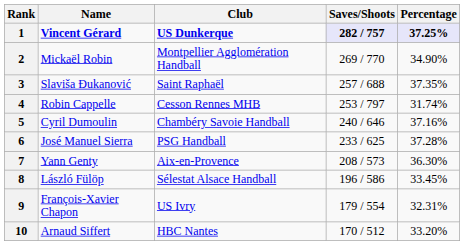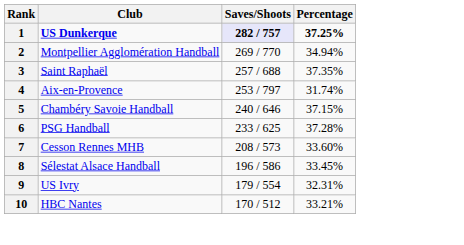 <table class="wikitable" style="text-align:center">
 <tr>
 <th>Rank</th>
-<th>Name</th>
 <th>Club</th>
 <th>Saves/Shoots</th>
 <th>Percentage</th>
 </tr>
 <tr>
 <th rowspan="1">1</th>
-<td align="left"> <strong><a href='#'>Vincent Gérard</a></strong></td>
 <td align="left"><strong><a href='#'>US Dunkerque</a></strong></td>
 <td rowspan="1" style="background: lavender;"><strong>282 / 757 </strong></td>
-<td rowspan="1" style="background: lavender;"><strong>37.25%</strong></td>
+<td rowspan="1"><strong>37.25%</strong></td>
 </tr>
 <tr>
 <th rowspan="1">2</th>
-<td align="left"> <a href='#'>Mickaël Robin</a></td>
 <td align="left"><a href='#'>Montpellier Agglomération Handball</a></td>
 <td rowspan="1">269 / 770</td>
-<td rowspan="1">34.90%</td>
+<td rowspan="1">34.94%</td>
 </tr>
 <tr>
 <th rowspan="1">3</th>
-<td align="left"> <a href='#'>Slaviša Đukanović</a></td>
 <td align="left"><a href='#'>Saint Raphaël</a></td>
 <td rowspan="1">257 / 688</td>
 <td rowspan="1">37.35%</td>
 </tr>
 <tr>
 <th rowspan="1">4</th>
-<td align="left"> <a href='#'>Robin Cappelle</a></td>
-<td align="left"><a href='#'>Cesson Rennes MHB</a></td>
+<td align="left"><a href='#'>Aix-en-Provence</a></td>
 <td rowspan="1">253 / 797</td>
 <td rowspan="1">31.74%</td>
 </tr>
 <tr>
 <th rowspan="1">5</th>
-<td align="left"> <a href='#'>Cyril Dumoulin</a></td>
 <td align="left"><a href='#'>Chambéry Savoie Handball</a></td>
 <td rowspan="1">240 / 646</td>
-<td rowspan="1">37.16%</td>
+<td rowspan="1">37.15%</td>
 </tr>
 <tr>
 <th rowspan="1">6</th>
-<td align="left"> <a href='#'>José Manuel Sierra</a></td>
 <td align="left"><a href='#'>PSG Handball</a></td>
 <td rowspan="1">233 / 625</td>
 <td rowspan="1">37.28%</td>
 </tr>
 <tr>
 <th rowspan="1">7</th>
-<td align="left"> <a href='#'>Yann Genty</a></td>
-<td align="left"><a href='#'>Aix-en-Provence</a></td>
+<td align="left"><a href='#'>Cesson Rennes MHB</a></td>
 <td rowspan="1">208 / 573</td>
-<td rowspan="1">36.30%</td>
+<td rowspan="1">33.60%</td>
 </tr>
 <tr>
 <th rowspan="1">8</th>
-<td align="left"> <a href='#'>László Fülöp</a></td>
 <td align="left"><a href='#'>Sélestat Alsace Handball</a></td>
 <td rowspan="1">196 / 586</td>
 <td rowspan="1">33.45%</td>
 </tr>
 <tr>
 <th rowspan="1">9</th>
-<td align="left"> <a href='#'>François-Xavier Chapon</a></td>
 <td align="left"><a href='#'>US Ivry</a></td>
 <td rowspan="1">179 / 554</td>
 <td rowspan="1">32.31%</td>
 </tr>
 <tr>
 <th rowspan="1">10</th>
-<td align="left"> <a href='#'>Arnaud Siffert</a></td>
 <td align="left"><a href='#'>HBC Nantes</a></td>
 <td rowspan="1">170 / 512</td>
-<td rowspan="1">33.20%</td>
+<td rowspan="1">33.21%</td>
 </tr>
 </table>
